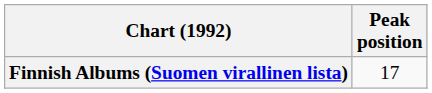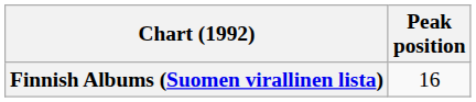 <table class="wikitable sortable plainrowheaders">
 <tr>
 <th scope="col">Chart (1992)</th>
 <th scope="col">Peak<br>position</th>
 </tr>
 <tr>
 <th scope="row">Finnish Albums (<a href='#'>Suomen virallinen lista</a>)</th>
-<td style="text-align:center;">17</td>
+<td style="text-align:center;">16</td>
 </tr>
 </table>
